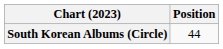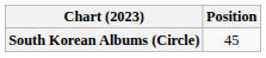 <table class="wikitable plainrowheaders" style="text-align:center">
 <tr>
 <th scope="col">Chart (2023)</th>
 <th scope="col">Position</th>
 </tr>
 <tr>
 <th scope="row">South Korean Albums (Circle)</th>
-<td>44</td>
+<td>45</td>
 </tr>
 </table>
